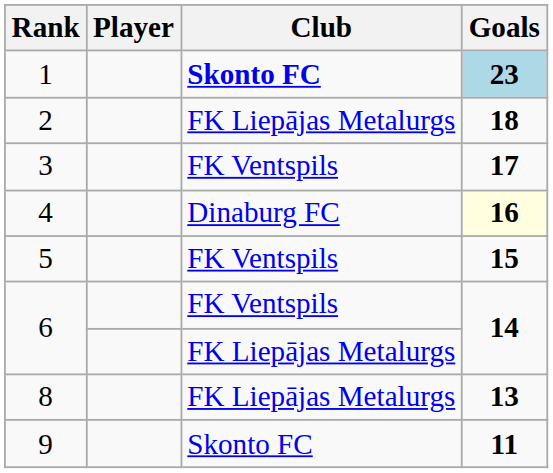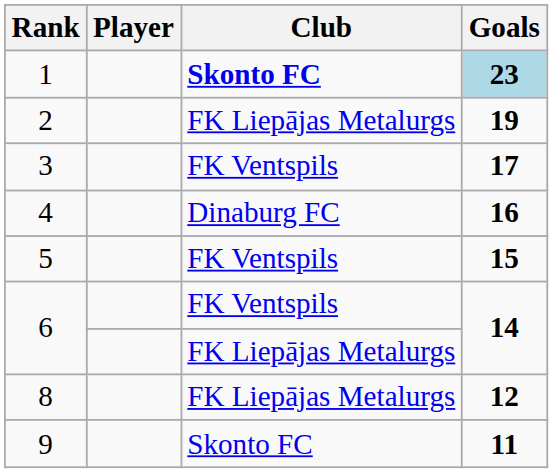 <table class="wikitable" style="text-align:center">
 <tr>
 <th>Rank</th>
 <th>Player</th>
 <th>Club</th>
 <th>Goals</th>
 </tr>
 <tr>
 <td>1</td>
 <td align="left"><strong></strong></td>
 <td align="left"><strong><a href='#'>Skonto FC</a></strong></td>
 <td style="background: lightblue;"><strong>23</strong></td>
 </tr>
 <tr>
 <td>2</td>
 <td align="left"></td>
 <td align="left"><a href='#'>FK Liepājas Metalurgs</a></td>
-<td><strong>18</strong></td>
+<td><strong>19</strong></td>
 </tr>
 <tr>
 <td>3</td>
 <td align="left"></td>
 <td align="left"><a href='#'>FK Ventspils</a></td>
 <td><strong>17</strong></td>
 </tr>
 <tr>
 <td>4</td>
 <td align="left"></td>
 <td align="left"><a href='#'>Dinaburg FC</a></td>
-<td style="background: lightyellow;"><strong>16</strong></td>
+<td><strong>16</strong></td>
 </tr>
 <tr>
 <td>5</td>
 <td align="left"></td>
 <td align="left"><a href='#'>FK Ventspils</a></td>
 <td><strong>15</strong></td>
 </tr>
 <tr>
 <td rowspan=2>6</td>
 <td align="left"></td>
 <td align="left"><a href='#'>FK Ventspils</a></td>
 <td rowspan=2><strong>14</strong></td>
 </tr>
 <tr>
 <td align="left"></td>
 <td align="left"><a href='#'>FK Liepājas Metalurgs</a></td>
 </tr>
 <tr>
 <td>8</td>
 <td align="left"></td>
 <td align="left"><a href='#'>FK Liepājas Metalurgs</a></td>
-<td><strong>13</strong></td>
+<td><strong>12</strong></td>
 </tr>
 <tr>
 <td>9</td>
 <td align="left"></td>
 <td align="left"><a href='#'>Skonto FC</a></td>
 <td><strong>11</strong></td>
 </tr>
 </table>
